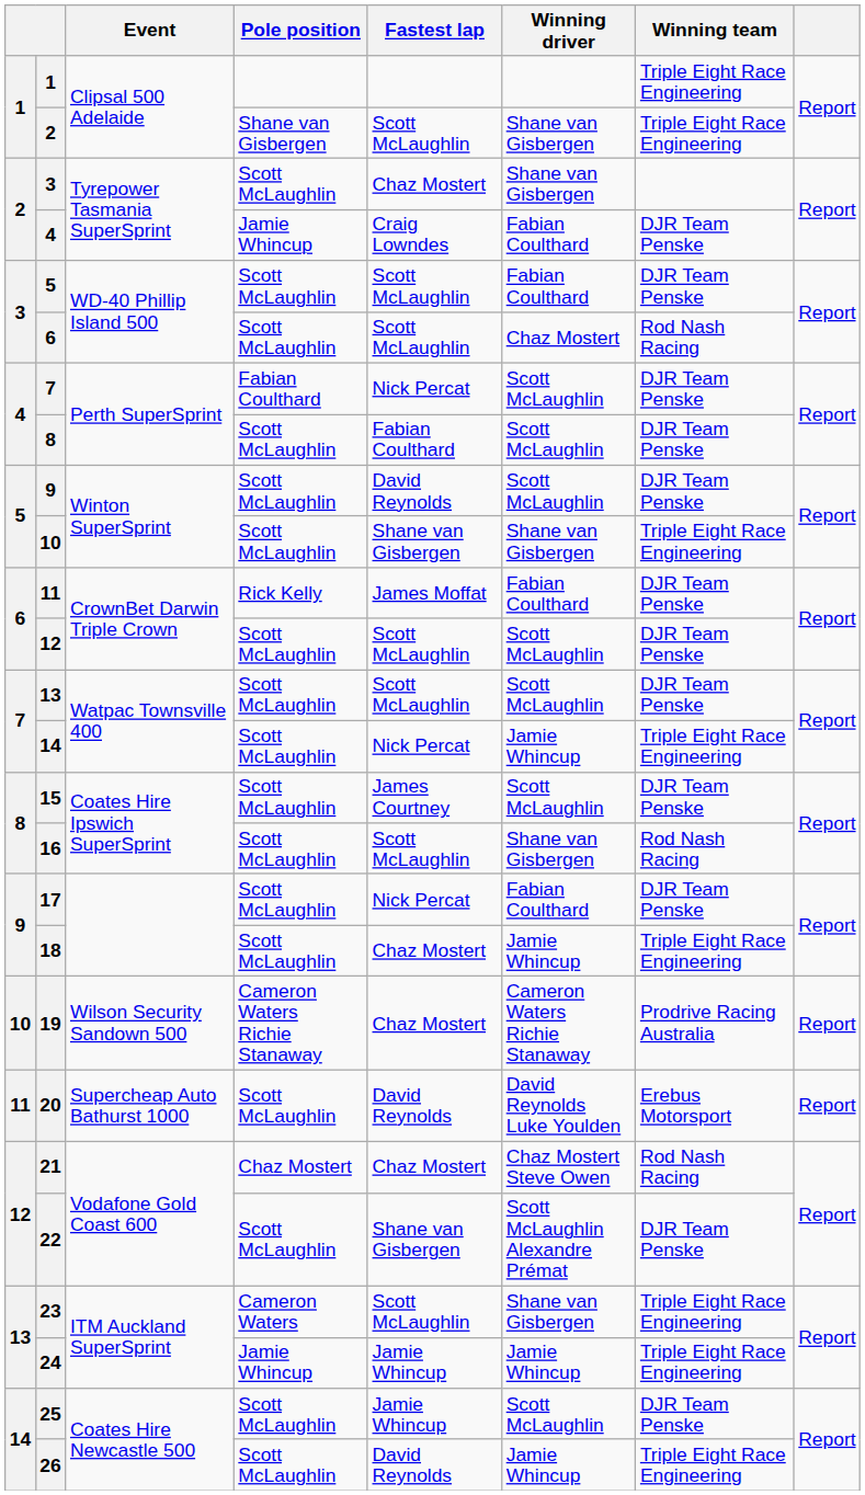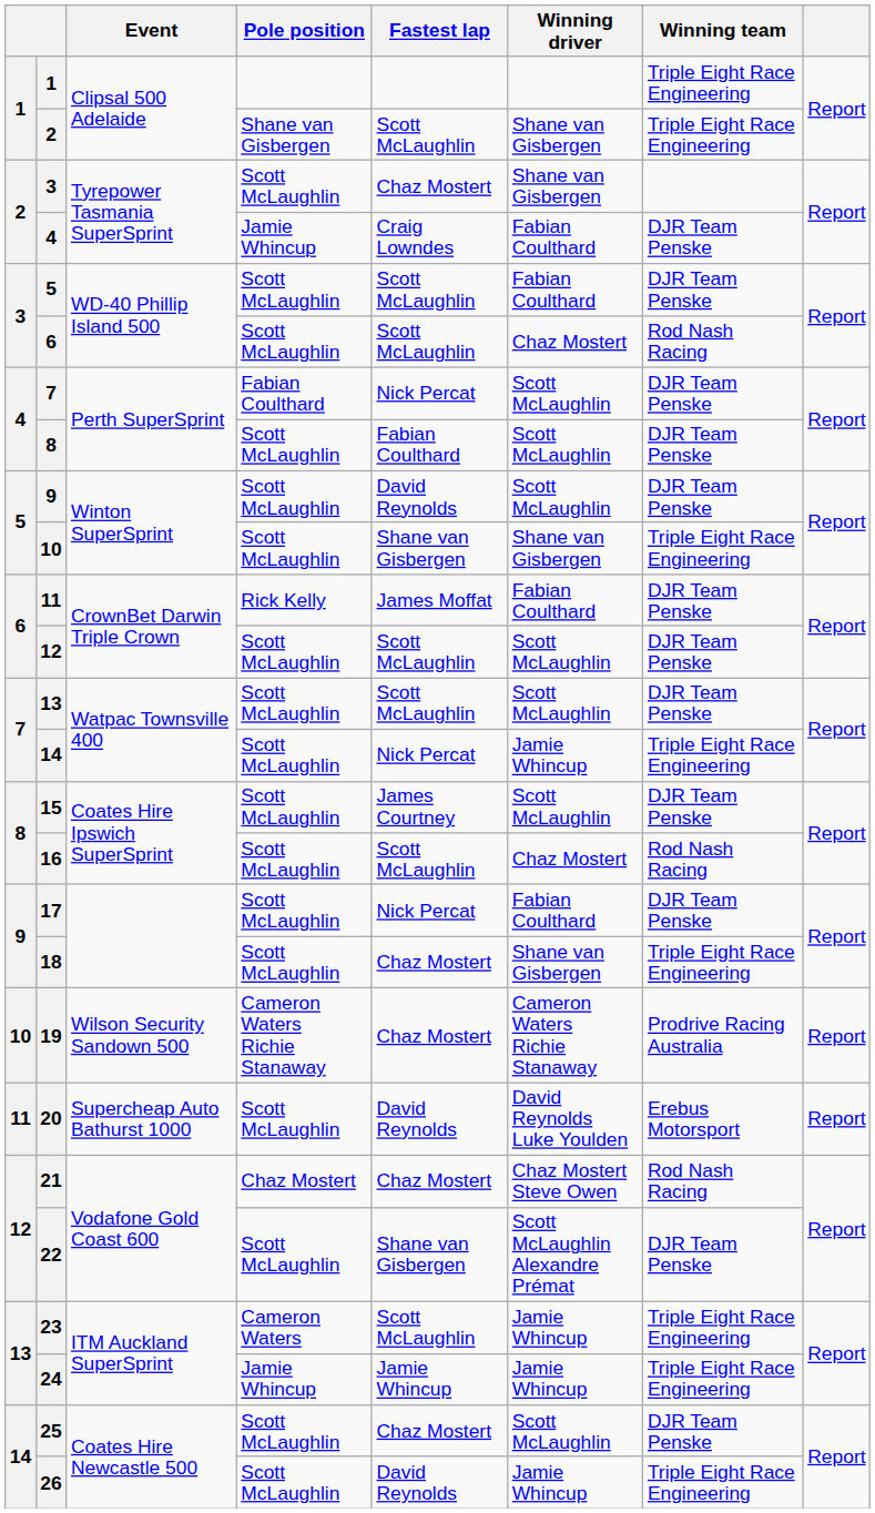 <table class="wikitable" style="font-size: 85%;">
 <tr>
 <th colspan="2"></th>
 <th>Event</th>
 <th><a href='#'>Pole position</a></th>
 <th><a href='#'>Fastest lap</a></th>
 <th>Winning driver</th>
 <th>Winning team</th>
 <th></th>
 </tr>
 <tr>
 <th rowspan=2>1</th>
 <th>1</th>
 <td rowspan=2><a href='#'>Clipsal 500 Adelaide</a></td>
 <td></td>
 <td></td>
 <td></td>
 <td><a href='#'>Triple Eight Race Engineering</a></td>
 <td rowspan=2><a href='#'>Report</a></td>
 </tr>
 <tr>
 <th>2</th>
 <td> <a href='#'>Shane van Gisbergen</a></td>
 <td> <a href='#'>Scott McLaughlin</a></td>
 <td> <a href='#'>Shane van Gisbergen</a></td>
 <td><a href='#'>Triple Eight Race Engineering</a></td>
 </tr>
 <tr>
 <th rowspan=2>2</th>
 <th>3</th>
 <td rowspan=2><a href='#'>Tyrepower Tasmania SuperSprint</a></td>
 <td> <a href='#'>Scott McLaughlin</a></td>
 <td> <a href='#'>Chaz Mostert</a></td>
 <td> <a href='#'>Shane van Gisbergen</a></td>
 <td></td>
 <td rowspan=2><a href='#'>Report</a></td>
 </tr>
 <tr>
 <th>4</th>
 <td> <a href='#'>Jamie Whincup</a></td>
 <td> <a href='#'>Craig Lowndes</a></td>
 <td> <a href='#'>Fabian Coulthard</a></td>
 <td><a href='#'>DJR Team Penske</a></td>
 </tr>
 <tr>
 <th rowspan=2>3</th>
 <th>5</th>
 <td rowspan=2><a href='#'>WD-40 Phillip Island 500</a></td>
 <td> <a href='#'>Scott McLaughlin</a></td>
 <td> <a href='#'>Scott McLaughlin</a></td>
 <td> <a href='#'>Fabian Coulthard</a></td>
 <td><a href='#'>DJR Team Penske</a></td>
 <td rowspan=2><a href='#'>Report</a></td>
 </tr>
 <tr>
 <th>6</th>
 <td> <a href='#'>Scott McLaughlin</a></td>
 <td> <a href='#'>Scott McLaughlin</a></td>
 <td> <a href='#'>Chaz Mostert</a></td>
 <td><a href='#'>Rod Nash Racing</a></td>
 </tr>
 <tr>
 <th rowspan=2>4</th>
 <th>7</th>
 <td rowspan=2><a href='#'>Perth SuperSprint</a></td>
 <td> <a href='#'>Fabian Coulthard</a></td>
 <td> <a href='#'>Nick Percat</a></td>
 <td> <a href='#'>Scott McLaughlin</a></td>
 <td><a href='#'>DJR Team Penske</a></td>
 <td rowspan=2><a href='#'>Report</a></td>
 </tr>
 <tr>
 <th>8</th>
 <td> <a href='#'>Scott McLaughlin</a></td>
 <td> <a href='#'>Fabian Coulthard</a></td>
 <td> <a href='#'>Scott McLaughlin</a></td>
 <td><a href='#'>DJR Team Penske</a></td>
 </tr>
 <tr>
 <th rowspan=2>5</th>
 <th>9</th>
 <td rowspan=2><a href='#'>Winton SuperSprint</a></td>
 <td> <a href='#'>Scott McLaughlin</a></td>
 <td> <a href='#'>David Reynolds</a></td>
 <td> <a href='#'>Scott McLaughlin</a></td>
 <td><a href='#'>DJR Team Penske</a></td>
 <td rowspan=2><a href='#'>Report</a></td>
 </tr>
 <tr>
 <th>10</th>
 <td> <a href='#'>Scott McLaughlin</a></td>
 <td> <a href='#'>Shane van Gisbergen</a></td>
 <td> <a href='#'>Shane van Gisbergen</a></td>
 <td><a href='#'>Triple Eight Race Engineering</a></td>
 </tr>
 <tr>
 <th rowspan=2>6</th>
 <th>11</th>
 <td rowspan=2><a href='#'>CrownBet Darwin Triple Crown</a></td>
 <td> <a href='#'>Rick Kelly</a></td>
 <td> <a href='#'>James Moffat</a></td>
 <td> <a href='#'>Fabian Coulthard</a></td>
 <td><a href='#'>DJR Team Penske</a></td>
 <td rowspan=2><a href='#'>Report</a></td>
 </tr>
 <tr>
 <th>12</th>
 <td> <a href='#'>Scott McLaughlin</a></td>
 <td> <a href='#'>Scott McLaughlin</a></td>
 <td> <a href='#'>Scott McLaughlin</a></td>
 <td><a href='#'>DJR Team Penske</a></td>
 </tr>
 <tr>
 <th rowspan=2>7</th>
 <th>13</th>
 <td rowspan=2><a href='#'>Watpac Townsville 400</a></td>
 <td> <a href='#'>Scott McLaughlin</a></td>
 <td> <a href='#'>Scott McLaughlin</a></td>
 <td> <a href='#'>Scott McLaughlin</a></td>
 <td><a href='#'>DJR Team Penske</a></td>
 <td rowspan=2><a href='#'>Report</a></td>
 </tr>
 <tr>
 <th>14</th>
 <td> <a href='#'>Scott McLaughlin</a></td>
 <td> <a href='#'>Nick Percat</a></td>
 <td> <a href='#'>Jamie Whincup</a></td>
 <td><a href='#'>Triple Eight Race Engineering</a></td>
 </tr>
 <tr>
 <th rowspan=2>8</th>
 <th>15</th>
 <td rowspan=2><a href='#'>Coates Hire Ipswich SuperSprint</a></td>
 <td> <a href='#'>Scott McLaughlin</a></td>
 <td> <a href='#'>James Courtney</a></td>
 <td> <a href='#'>Scott McLaughlin</a></td>
 <td><a href='#'>DJR Team Penske</a></td>
 <td rowspan=2><a href='#'>Report</a></td>
 </tr>
 <tr>
 <th>16</th>
 <td> <a href='#'>Scott McLaughlin</a></td>
 <td> <a href='#'>Scott McLaughlin</a></td>
-<td> <a href='#'>Shane van Gisbergen</a></td>
+<td> <a href='#'>Chaz Mostert</a></td>
 <td><a href='#'>Rod Nash Racing</a></td>
 </tr>
 <tr>
 <th rowspan=2>9</th>
 <th>17</th>
 <td rowspan=2></td>
 <td> <a href='#'>Scott McLaughlin</a></td>
 <td> <a href='#'>Nick Percat</a></td>
 <td> <a href='#'>Fabian Coulthard</a></td>
 <td><a href='#'>DJR Team Penske</a></td>
 <td rowspan=2><a href='#'>Report</a></td>
 </tr>
 <tr>
 <th>18</th>
 <td> <a href='#'>Scott McLaughlin</a></td>
 <td> <a href='#'>Chaz Mostert</a></td>
-<td> <a href='#'>Jamie Whincup</a></td>
+<td> <a href='#'>Shane van Gisbergen</a></td>
 <td><a href='#'>Triple Eight Race Engineering</a></td>
 </tr>
 <tr>
 <th>10</th>
 <th>19</th>
 <td rowspan=1><a href='#'>Wilson Security Sandown 500</a></td>
 <td> <a href='#'>Cameron Waters</a><br> <a href='#'>Richie Stanaway</a></td>
 <td> <a href='#'>Chaz Mostert</a></td>
 <td> <a href='#'>Cameron Waters</a><br> <a href='#'>Richie Stanaway</a></td>
 <td><a href='#'>Prodrive Racing Australia</a></td>
 <td rowspan=1><a href='#'>Report</a></td>
 </tr>
 <tr>
 <th>11</th>
 <th>20</th>
 <td rowspan=1><a href='#'>Supercheap Auto Bathurst 1000</a></td>
 <td> <a href='#'>Scott McLaughlin</a></td>
 <td> <a href='#'>David Reynolds</a></td>
 <td> <a href='#'>David Reynolds</a><br> <a href='#'>Luke Youlden</a></td>
 <td><a href='#'>Erebus Motorsport</a></td>
 <td rowspan=1><a href='#'>Report</a></td>
 </tr>
 <tr>
 <th rowspan=2>12</th>
 <th>21</th>
 <td rowspan=2><a href='#'>Vodafone Gold Coast 600</a></td>
 <td> <a href='#'>Chaz Mostert</a></td>
 <td> <a href='#'>Chaz Mostert</a></td>
 <td> <a href='#'>Chaz Mostert</a><br> <a href='#'>Steve Owen</a></td>
 <td><a href='#'>Rod Nash Racing</a></td>
 <td rowspan=2><a href='#'>Report</a></td>
 </tr>
 <tr>
 <th>22</th>
 <td> <a href='#'>Scott McLaughlin</a></td>
 <td> <a href='#'>Shane van Gisbergen</a></td>
 <td> <a href='#'>Scott McLaughlin</a><br> <a href='#'>Alexandre Prémat</a></td>
 <td><a href='#'>DJR Team Penske</a></td>
 </tr>
 <tr>
 <th rowspan=2>13</th>
 <th>23</th>
 <td rowspan=2><a href='#'>ITM Auckland SuperSprint</a></td>
 <td> <a href='#'>Cameron Waters</a></td>
 <td> <a href='#'>Scott McLaughlin</a></td>
-<td> <a href='#'>Shane van Gisbergen</a></td>
+<td> <a href='#'>Jamie Whincup</a></td>
 <td><a href='#'>Triple Eight Race Engineering</a></td>
 <td rowspan=2><a href='#'>Report</a></td>
 </tr>
 <tr>
 <th>24</th>
 <td> <a href='#'>Jamie Whincup</a></td>
 <td> <a href='#'>Jamie Whincup</a></td>
 <td> <a href='#'>Jamie Whincup</a></td>
 <td><a href='#'>Triple Eight Race Engineering</a></td>
 </tr>
 <tr>
 <th rowspan=2>14</th>
 <th>25</th>
 <td rowspan=2><a href='#'>Coates Hire Newcastle 500</a></td>
 <td> <a href='#'>Scott McLaughlin</a></td>
-<td> <a href='#'>Jamie Whincup</a></td>
+<td> <a href='#'>Chaz Mostert</a></td>
 <td> <a href='#'>Scott McLaughlin</a></td>
 <td><a href='#'>DJR Team Penske</a></td>
 <td rowspan=2><a href='#'>Report</a></td>
 </tr>
 <tr>
 <th>26</th>
 <td> <a href='#'>Scott McLaughlin</a></td>
 <td> <a href='#'>David Reynolds</a></td>
 <td> <a href='#'>Jamie Whincup</a></td>
 <td><a href='#'>Triple Eight Race Engineering</a></td>
 </tr>
 </table>
